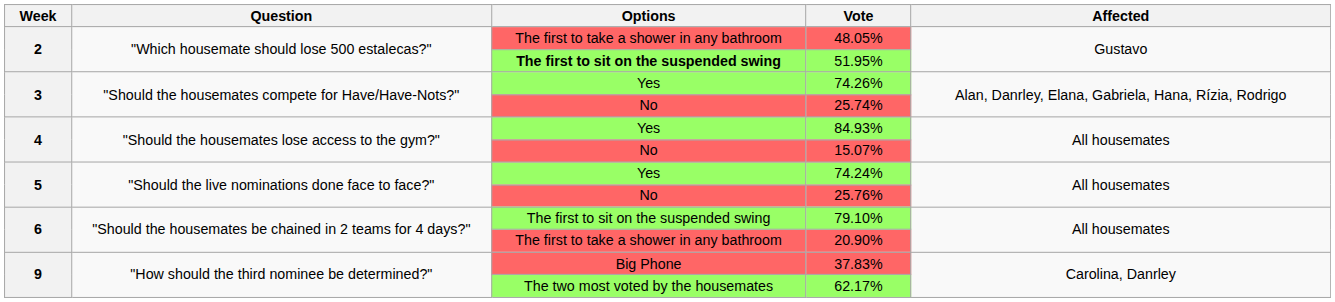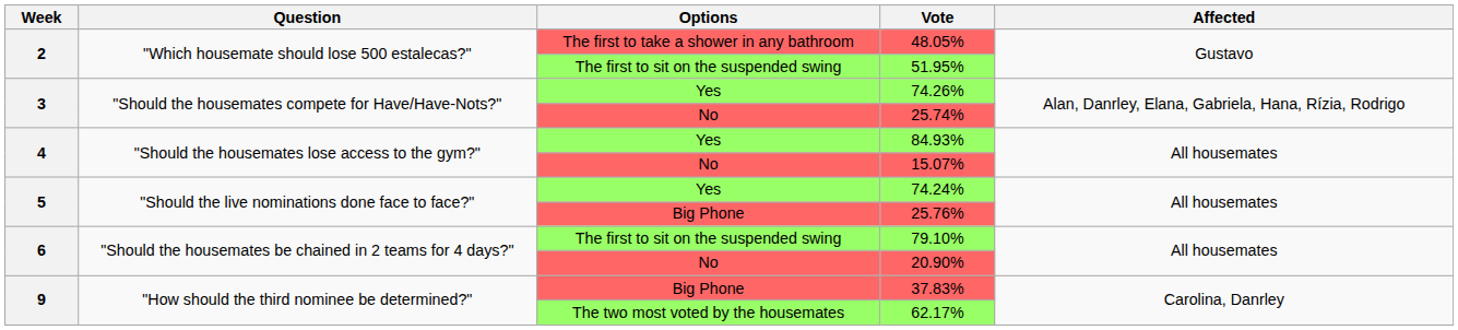 <table class="wikitable" style="text-align:center; font-size:85%; width:100%;">
 <tr>
 <th width="03.0%">Week</th>
 <th width="20.0%">Question</th>
 <th width="15.0%">Options</th>
 <th width="05.0%">Vote</th>
 <th width="20.0%">Affected</th>
 </tr>
 <tr>
 <th rowspan=2>2</th>
 <td rowspan=2>"Which housemate should lose 500 estalecas?"</td>
 <td bgcolor=FF6666>The first to take a shower in any bathroom</td>
 <td bgcolor=FF6666>48.05%</td>
 <td rowspan=2>Gustavo</td>
 </tr>
 <tr>
-<td bgcolor=99FF66><strong>The first to sit on the suspended swing</strong></td>
+<td bgcolor=99FF66>The first to sit on the suspended swing</td>
 <td bgcolor=99FF66>51.95%</td>
 </tr>
 <tr>
 <th rowspan=2>3</th>
 <td rowspan=2>"Should the housemates compete for Have/Have-Nots?"</td>
 <td bgcolor=99FF66>Yes</td>
 <td bgcolor=99FF66>74.26%</td>
 <td rowspan=2>Alan, Danrley, Elana, Gabriela, Hana, Rízia, Rodrigo</td>
 </tr>
 <tr>
 <td bgcolor=FF6666>No</td>
 <td bgcolor=FF6666>25.74%</td>
 </tr>
 <tr>
 <th rowspan=2>4</th>
 <td rowspan=2>"Should the housemates lose access to the gym?"</td>
 <td bgcolor=99FF66>Yes</td>
 <td bgcolor=99FF66>84.93%</td>
 <td rowspan=2>All housemates</td>
 </tr>
 <tr>
 <td bgcolor=FF6666>No</td>
 <td bgcolor=FF6666>15.07%</td>
 </tr>
 <tr>
 <th rowspan=2>5</th>
 <td rowspan=2>"Should the live nominations done face to face?"</td>
 <td bgcolor=99FF66>Yes</td>
 <td bgcolor=99FF66>74.24%</td>
 <td rowspan=2>All housemates</td>
 </tr>
 <tr>
-<td bgcolor=FF6666>No</td>
+<td bgcolor=FF6666>Big Phone</td>
 <td bgcolor=FF6666>25.76%</td>
 </tr>
 <tr>
 <th rowspan=2>6</th>
 <td rowspan=2>"Should the housemates be chained in 2 teams for 4 days?"</td>
 <td bgcolor=99FF66>The first to sit on the suspended swing</td>
 <td bgcolor=99FF66>79.10%</td>
 <td rowspan=2>All housemates</td>
 </tr>
 <tr>
-<td bgcolor=FF6666>The first to take a shower in any bathroom</td>
+<td bgcolor=FF6666>No</td>
 <td bgcolor=FF6666>20.90%</td>
 </tr>
 <tr>
 <th rowspan=2>9</th>
 <td rowspan=2>"How should the third nominee be determined?"</td>
 <td bgcolor=FF6666>Big Phone</td>
 <td bgcolor=FF6666>37.83%</td>
 <td rowspan=2>Carolina, Danrley </td>
 </tr>
 <tr>
 <td bgcolor=99FF66>The two most voted by the housemates</td>
 <td bgcolor=99FF66>62.17%</td>
 </tr>
 </table>
